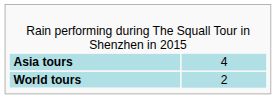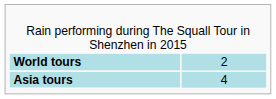 <table class="infobox" style="width:22em; font-size: 88%; text-align:center;">
 <tr>
 <td style="text-align:center;" colspan="2"><br><span>Rain performing during The Squall Tour in Shenzhen in 2015</span></td>
+</tr>
+<tr style="background-color:#b0e0e6">
+<th scope="row" style="padding:.1em .3em; text-align:left;">World tours</th>
+<td style="background-color:#b0e0e6; width:33%;">2</td>
 </tr>
 <tr style="background-color:#b0e0e6">
 <th scope="row" style="padding:.1em .3em; text-align:left;">Asia tours</th>
 <td style="background-color:#b0e0e6; width:33%;">4</td>
 </tr>
 <tr style="background-color:#b0e0e6">
-<th scope="row" style="padding:.1em .3em; text-align:left;">World tours</th>
-<td style="background-color:#b0e0e6; width:33%;">2</td>
-</tr>
-<tr style="background-color:#b0e0e6">
 </tr>
 </table>
